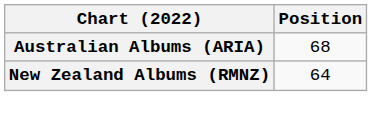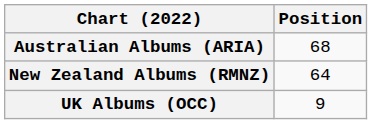 <table class="wikitable sortable plainrowheaders" style="text-align:center">
 <tr>
 <th scope="col">Chart (2022)</th>
 <th scope="col">Position</th>
 </tr>
 <tr>
 <th scope="row">Australian Albums (ARIA)</th>
 <td>68</td>
 </tr>
 <tr>
 <th scope="row">New Zealand Albums (RMNZ)</th>
 <td>64</td>
 </tr>
+<tr>
+<th scope="row">UK Albums (OCC)</th>
+<td>9</td>
+</tr>
 </table>
